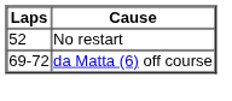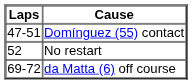 <table border=2 cellspacing=0>
 <tr>
 <th>Laps</th>
 <th>Cause</th>
+</tr>
+<tr>
+<td>47-51</td>
+<td><a href='#'>Domínguez (55)</a> contact</td>
 </tr>
 <tr>
 <td>52</td>
 <td>No restart</td>
 </tr>
 <tr>
 <td>69-72</td>
 <td><a href='#'>da Matta (6)</a> off course</td>
 </tr>
 </table>
